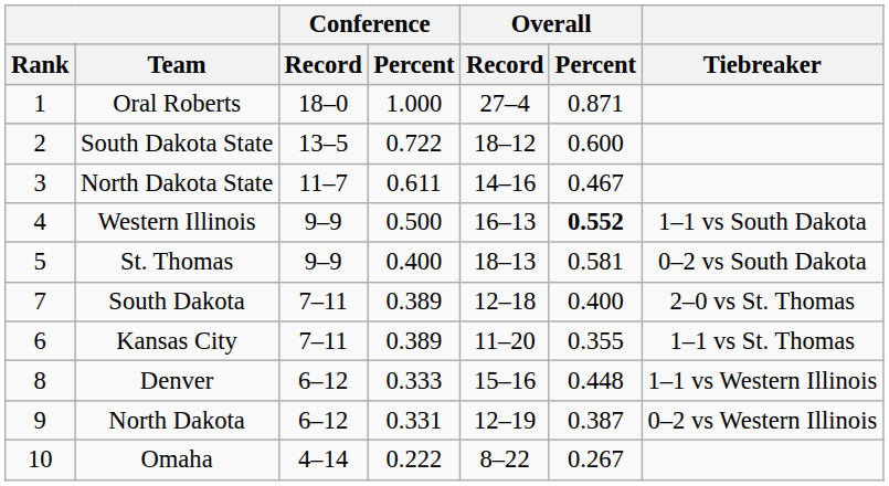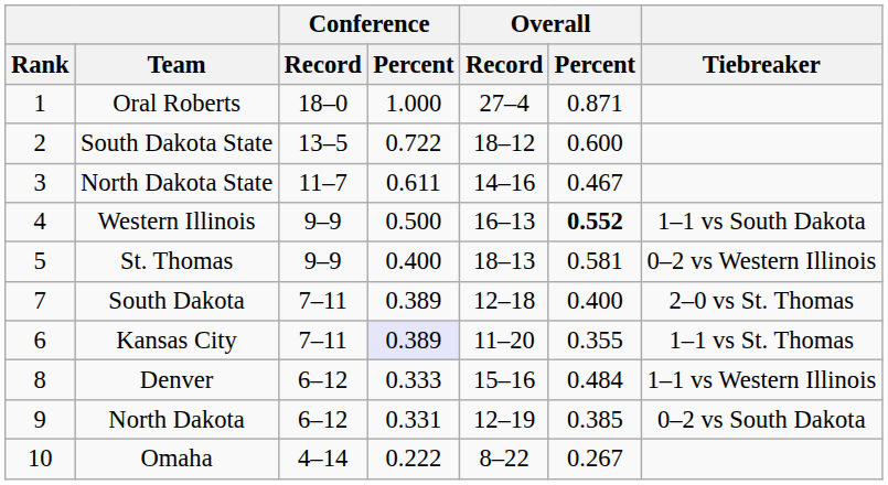 <table class="wikitable sortable" style="text-align:center">
 <tr>
 <th colspan="2"></th>
 <th colspan="2">Conference</th>
 <th colspan="2">Overall</th>
 <th></th>
 </tr>
 <tr>
 <th>Rank</th>
 <th>Team</th>
 <th>Record</th>
 <th>Percent</th>
 <th>Record</th>
 <th>Percent</th>
 <th>Tiebreaker</th>
 </tr>
 <tr>
 <td>1</td>
 <td>Oral Roberts</td>
 <td>18–0</td>
 <td>1.000</td>
 <td>27–4</td>
 <td>0.871</td>
 <td></td>
 </tr>
 <tr>
 <td>2</td>
 <td>South Dakota State</td>
 <td>13–5</td>
 <td>0.722</td>
 <td>18–12</td>
 <td>0.600</td>
 <td></td>
 </tr>
 <tr>
 <td>3</td>
 <td>North Dakota State</td>
 <td>11–7</td>
 <td>0.611</td>
 <td>14–16</td>
 <td>0.467</td>
 <td></td>
 </tr>
 <tr>
 <td>4</td>
 <td>Western Illinois</td>
 <td>9–9</td>
 <td>0.500</td>
 <td>16–13</td>
 <td><strong>0.552</strong></td>
 <td>1–1 vs South Dakota</td>
 </tr>
 <tr>
 <td>5</td>
 <td>St. Thomas</td>
 <td>9–9</td>
 <td>0.400</td>
 <td>18–13</td>
 <td>0.581</td>
-<td>0–2 vs South Dakota</td>
+<td>0–2 vs Western Illinois</td>
 </tr>
 <tr>
 <td>7</td>
 <td>South Dakota</td>
 <td>7–11</td>
 <td>0.389</td>
 <td>12–18</td>
 <td>0.400</td>
 <td>2–0 vs St. Thomas</td>
 </tr>
 <tr>
 <td>6</td>
 <td>Kansas City</td>
 <td>7–11</td>
-<td>0.389</td>
+<td style="background: lavender;">0.389</td>
 <td>11–20</td>
 <td>0.355</td>
 <td>1–1 vs St. Thomas</td>
 </tr>
 <tr>
 <td>8</td>
 <td>Denver</td>
 <td>6–12</td>
 <td>0.333</td>
 <td>15–16</td>
-<td>0.448</td>
+<td>0.484</td>
 <td>1–1 vs Western Illinois</td>
 </tr>
 <tr>
 <td>9</td>
 <td>North Dakota</td>
 <td>6–12</td>
 <td>0.331</td>
 <td>12–19</td>
-<td>0.387</td>
-<td>0–2 vs Western Illinois</td>
+<td>0.385</td>
+<td>0–2 vs South Dakota</td>
 </tr>
 <tr>
 <td>10</td>
 <td>Omaha</td>
 <td>4–14</td>
 <td>0.222</td>
 <td>8–22</td>
 <td>0.267</td>
 <td></td>
 </tr>
 </table>
